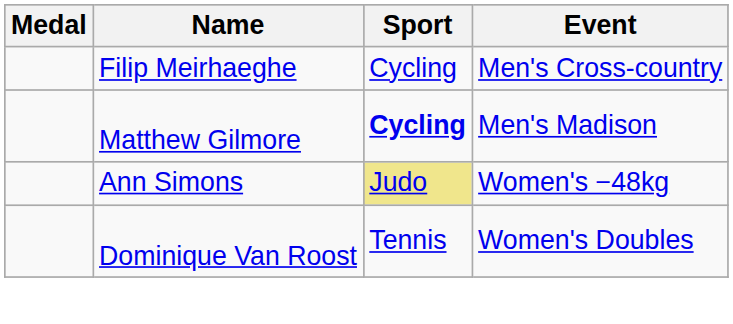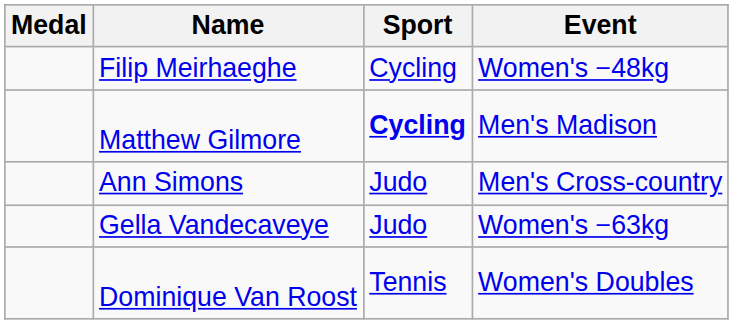 <table class="wikitable sortable" style="font-size:100%">
 <tr>
 <th>Medal</th>
 <th>Name</th>
 <th>Sport</th>
 <th>Event</th>
 </tr>
 <tr>
 <td></td>
 <td><a href='#'>Filip Meirhaeghe</a></td>
 <td><a href='#'>Cycling</a></td>
-<td><a href='#'>Men's Cross-country</a></td>
+<td><a href='#'>Women's −48kg</a></td>
 </tr>
 <tr>
 <td></td>
 <td><br><a href='#'>Matthew Gilmore</a></td>
 <td><strong><a href='#'>Cycling</a></strong></td>
 <td><a href='#'>Men's Madison</a></td>
 </tr>
 <tr>
 <td></td>
 <td><a href='#'>Ann Simons</a></td>
-<td style="background: khaki;"><a href='#'>Judo</a></td>
-<td><a href='#'>Women's −48kg</a></td>
+<td><a href='#'>Judo</a></td>
+<td><a href='#'>Men's Cross-country</a></td>
+</tr>
+<tr>
+<td></td>
+<td><a href='#'>Gella Vandecaveye</a></td>
+<td><a href='#'>Judo</a></td>
+<td><a href='#'>Women's −63kg</a></td>
 </tr>
 <tr>
 <td></td>
 <td><br><a href='#'>Dominique Van Roost</a></td>
 <td><a href='#'>Tennis</a></td>
 <td><a href='#'>Women's Doubles</a></td>
 </tr>
 </table>
